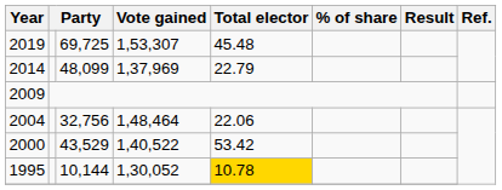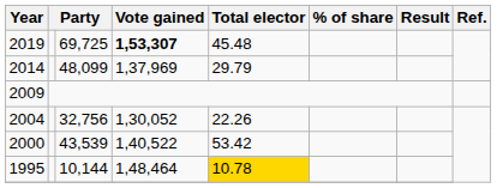 <table class="wikitable">
 <tr>
 <th>Year</th>
 <th colspan="2">Party</th>
 <th>Vote gained</th>
 <th>Total elector</th>
 <th>% of share</th>
 <th>Result</th>
 <th>Ref.</th>
 </tr>
 <tr>
 <td>2019</td>
 <td></td>
 <td>69,725</td>
-<td>1,53,307</td>
+<td><strong>1,53,307</strong></td>
 <td>45.48</td>
 <td></td>
 <td></td>
 </tr>
 <tr>
 <td>2014</td>
 <td></td>
 <td>48,099</td>
 <td>1,37,969</td>
-<td>22.79</td>
+<td>29.79</td>
 <td></td>
 <td></td>
 </tr>
 <tr>
 <td>2009</td>
 <td colspan="6"></td>
 <td></td>
 </tr>
 <tr>
 <td>2004</td>
 <td></td>
 <td>32,756</td>
-<td>1,48,464</td>
-<td>22.06</td>
+<td>1,30,052</td>
+<td>22.26</td>
 <td></td>
 <td></td>
 </tr>
 <tr>
 <td>2000</td>
 <td></td>
-<td>43,529</td>
+<td>43,539</td>
 <td>1,40,522</td>
 <td>53.42</td>
 <td></td>
 <td></td>
 </tr>
 <tr>
 <td>1995</td>
 <td></td>
 <td>10,144</td>
-<td>1,30,052</td>
+<td>1,48,464</td>
 <td style="background: gold;">10.78</td>
 <td></td>
 <td></td>
 </tr>
 <tr>
 </tr>
 </table>
